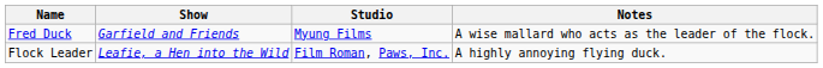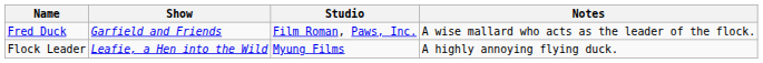 <table class="wikitable sortable">
 <tr>
 <th>Name</th>
 <th>Show</th>
 <th>Studio</th>
 <th>Notes</th>
 </tr>
 <tr>
 <td><a href='#'>Fred Duck</a></td>
 <td><em><a href='#'>Garfield and Friends</a></em></td>
-<td><a href='#'>Myung Films</a></td>
+<td><a href='#'>Film Roman</a>, <a href='#'>Paws, Inc.</a></td>
 <td>A wise mallard who acts as the leader of the flock.</td>
 </tr>
 <tr>
 <td>Flock Leader</td>
 <td><em><a href='#'>Leafie, a Hen into the Wild</a></em></td>
-<td><a href='#'>Film Roman</a>, <a href='#'>Paws, Inc.</a></td>
+<td><a href='#'>Myung Films</a></td>
 <td>A highly annoying flying duck.</td>
 </tr>
 </table>
